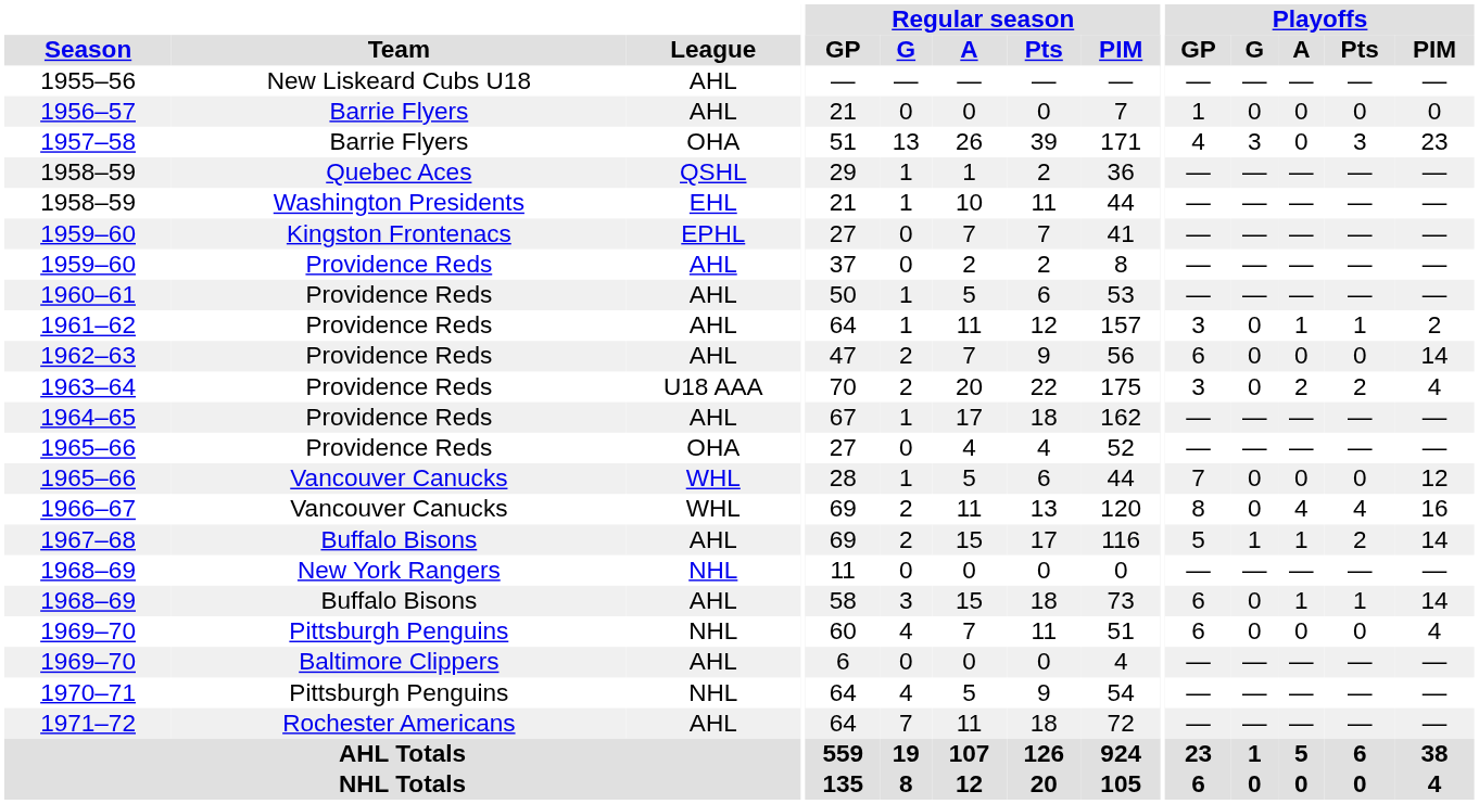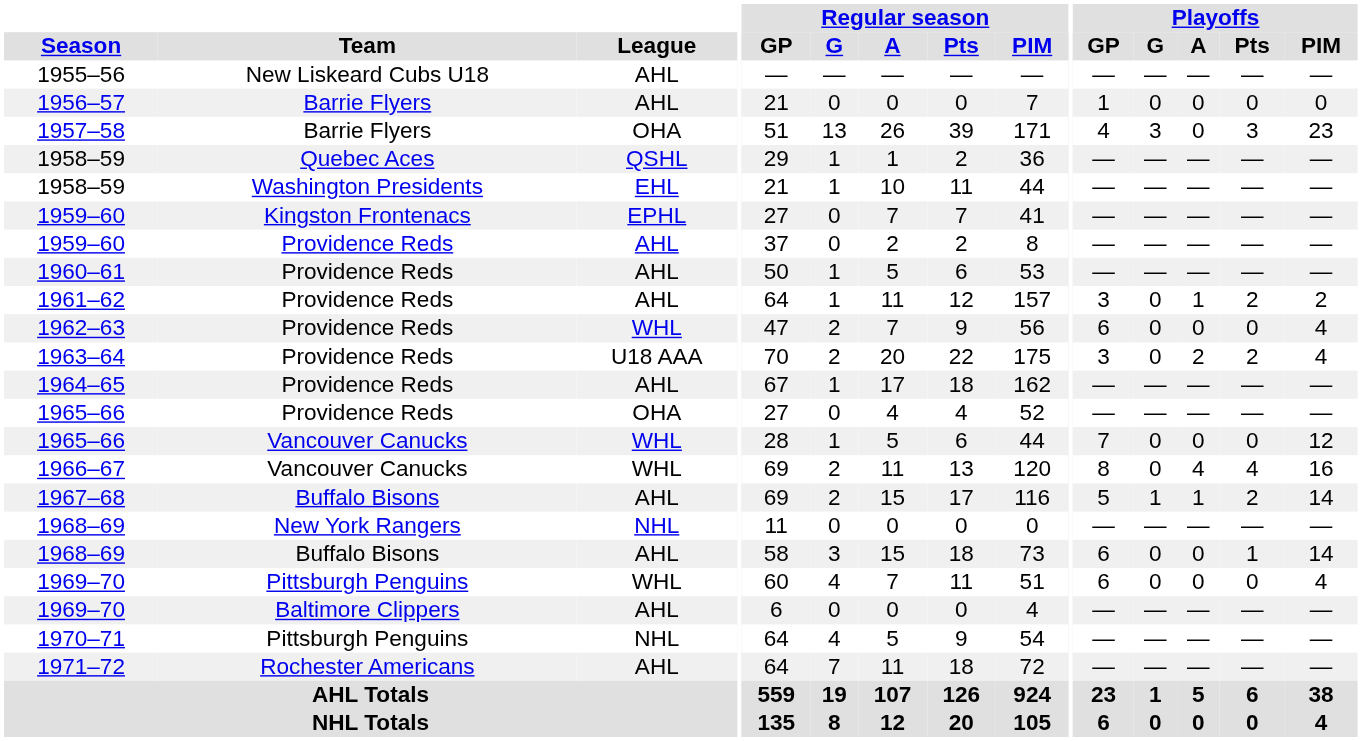 <table border="0" cellpadding="1" cellspacing="0" style="text-align:center; width:60em">
 <tr bgcolor="#e0e0e0">
 <th colspan="3" bgcolor="#ffffff"></th>
 <th rowspan="100" bgcolor="#ffffff"></th>
 <th colspan="5"><a href='#'>Regular season</a></th>
 <th rowspan="100" bgcolor="#ffffff"></th>
 <th colspan="5"><a href='#'>Playoffs</a></th>
 </tr>
 <tr bgcolor="#e0e0e0">
 <th><a href='#'>Season</a></th>
 <th>Team</th>
 <th>League</th>
 <th>GP</th>
 <th><a href='#'>G</a></th>
 <th><a href='#'>A</a></th>
 <th><a href='#'>Pts</a></th>
 <th><a href='#'>PIM</a></th>
 <th>GP</th>
 <th>G</th>
 <th>A</th>
 <th>Pts</th>
 <th>PIM</th>
 </tr>
 <tr>
 <td>1955–56</td>
 <td>New Liskeard Cubs U18</td>
 <td>AHL</td>
 <td>—</td>
 <td>—</td>
 <td>—</td>
 <td>—</td>
 <td>—</td>
 <td>—</td>
 <td>—</td>
 <td>—</td>
 <td>—</td>
 <td>—</td>
 </tr>
 <tr bgcolor="#f0f0f0">
 <td><a href='#'>1956–57</a></td>
 <td><a href='#'>Barrie Flyers</a></td>
 <td>AHL</td>
 <td>21</td>
 <td>0</td>
 <td>0</td>
 <td>0</td>
 <td>7</td>
 <td>1</td>
 <td>0</td>
 <td>0</td>
 <td>0</td>
 <td>0</td>
 </tr>
 <tr>
 <td><a href='#'>1957–58</a></td>
 <td>Barrie Flyers</td>
 <td>OHA</td>
 <td>51</td>
 <td>13</td>
 <td>26</td>
 <td>39</td>
 <td>171</td>
 <td>4</td>
 <td>3</td>
 <td>0</td>
 <td>3</td>
 <td>23</td>
 </tr>
 <tr bgcolor="#f0f0f0">
 <td>1958–59</td>
 <td><a href='#'>Quebec Aces</a></td>
 <td><a href='#'>QSHL</a></td>
 <td>29</td>
 <td>1</td>
 <td>1</td>
 <td>2</td>
 <td>36</td>
 <td>—</td>
 <td>—</td>
 <td>—</td>
 <td>—</td>
 <td>—</td>
 </tr>
 <tr>
 <td>1958–59</td>
 <td><a href='#'>Washington Presidents</a></td>
 <td><a href='#'>EHL</a></td>
 <td>21</td>
 <td>1</td>
 <td>10</td>
 <td>11</td>
 <td>44</td>
 <td>—</td>
 <td>—</td>
 <td>—</td>
 <td>—</td>
 <td>—</td>
 </tr>
 <tr bgcolor="#f0f0f0">
 <td><a href='#'>1959–60</a></td>
 <td><a href='#'>Kingston Frontenacs</a></td>
 <td><a href='#'>EPHL</a></td>
 <td>27</td>
 <td>0</td>
 <td>7</td>
 <td>7</td>
 <td>41</td>
 <td>—</td>
 <td>—</td>
 <td>—</td>
 <td>—</td>
 <td>—</td>
 </tr>
 <tr>
 <td><a href='#'>1959–60</a></td>
 <td><a href='#'>Providence Reds</a></td>
 <td><a href='#'>AHL</a></td>
 <td>37</td>
 <td>0</td>
 <td>2</td>
 <td>2</td>
 <td>8</td>
 <td>—</td>
 <td>—</td>
 <td>—</td>
 <td>—</td>
 <td>—</td>
 </tr>
 <tr bgcolor="#f0f0f0">
 <td><a href='#'>1960–61</a></td>
 <td>Providence Reds</td>
 <td>AHL</td>
 <td>50</td>
 <td>1</td>
 <td>5</td>
 <td>6</td>
 <td>53</td>
 <td>—</td>
 <td>—</td>
 <td>—</td>
 <td>—</td>
 <td>—</td>
 </tr>
 <tr>
 <td><a href='#'>1961–62</a></td>
 <td>Providence Reds</td>
 <td>AHL</td>
 <td>64</td>
 <td>1</td>
 <td>11</td>
 <td>12</td>
 <td>157</td>
 <td>3</td>
 <td>0</td>
 <td>1</td>
-<td>1</td>
+<td>2</td>
 <td>2</td>
 </tr>
 <tr bgcolor="#f0f0f0">
 <td><a href='#'>1962–63</a></td>
 <td>Providence Reds</td>
-<td>AHL</td>
+<td><a href='#'>WHL</a></td>
 <td>47</td>
 <td>2</td>
 <td>7</td>
 <td>9</td>
 <td>56</td>
 <td>6</td>
 <td>0</td>
 <td>0</td>
 <td>0</td>
-<td>14</td>
+<td>4</td>
 </tr>
 <tr>
 <td><a href='#'>1963–64</a></td>
 <td>Providence Reds</td>
 <td>U18 AAA</td>
 <td>70</td>
 <td>2</td>
 <td>20</td>
 <td>22</td>
 <td>175</td>
 <td>3</td>
 <td>0</td>
 <td>2</td>
 <td>2</td>
 <td>4</td>
 </tr>
 <tr bgcolor="#f0f0f0">
 <td><a href='#'>1964–65</a></td>
 <td>Providence Reds</td>
 <td>AHL</td>
 <td>67</td>
 <td>1</td>
 <td>17</td>
 <td>18</td>
 <td>162</td>
 <td>—</td>
 <td>—</td>
 <td>—</td>
 <td>—</td>
 <td>—</td>
 </tr>
 <tr>
 <td><a href='#'>1965–66</a></td>
 <td>Providence Reds</td>
 <td>OHA</td>
 <td>27</td>
 <td>0</td>
 <td>4</td>
 <td>4</td>
 <td>52</td>
 <td>—</td>
 <td>—</td>
 <td>—</td>
 <td>—</td>
 <td>—</td>
 </tr>
 <tr bgcolor="#f0f0f0">
 <td><a href='#'>1965–66</a></td>
 <td><a href='#'>Vancouver Canucks</a></td>
 <td><a href='#'>WHL</a></td>
 <td>28</td>
 <td>1</td>
 <td>5</td>
 <td>6</td>
 <td>44</td>
 <td>7</td>
 <td>0</td>
 <td>0</td>
 <td>0</td>
 <td>12</td>
 </tr>
 <tr>
 <td><a href='#'>1966–67</a></td>
 <td>Vancouver Canucks</td>
 <td>WHL</td>
 <td>69</td>
 <td>2</td>
 <td>11</td>
 <td>13</td>
 <td>120</td>
 <td>8</td>
 <td>0</td>
 <td>4</td>
 <td>4</td>
 <td>16</td>
 </tr>
 <tr bgcolor="#f0f0f0">
 <td><a href='#'>1967–68</a></td>
 <td><a href='#'>Buffalo Bisons</a></td>
 <td>AHL</td>
 <td>69</td>
 <td>2</td>
 <td>15</td>
 <td>17</td>
 <td>116</td>
 <td>5</td>
 <td>1</td>
 <td>1</td>
 <td>2</td>
 <td>14</td>
 </tr>
 <tr>
 <td><a href='#'>1968–69</a></td>
 <td><a href='#'>New York Rangers</a></td>
 <td><a href='#'>NHL</a></td>
 <td>11</td>
 <td>0</td>
 <td>0</td>
 <td>0</td>
 <td>0</td>
 <td>—</td>
 <td>—</td>
 <td>—</td>
 <td>—</td>
 <td>—</td>
 </tr>
 <tr bgcolor="#f0f0f0">
 <td><a href='#'>1968–69</a></td>
 <td>Buffalo Bisons</td>
 <td>AHL</td>
 <td>58</td>
 <td>3</td>
 <td>15</td>
 <td>18</td>
 <td>73</td>
 <td>6</td>
 <td>0</td>
-<td>1</td>
+<td>0</td>
 <td>1</td>
 <td>14</td>
 </tr>
 <tr>
 <td><a href='#'>1969–70</a></td>
 <td><a href='#'>Pittsburgh Penguins</a></td>
-<td>NHL</td>
+<td>WHL</td>
 <td>60</td>
 <td>4</td>
 <td>7</td>
 <td>11</td>
 <td>51</td>
 <td>6</td>
 <td>0</td>
 <td>0</td>
 <td>0</td>
 <td>4</td>
 </tr>
 <tr bgcolor="#f0f0f0">
 <td><a href='#'>1969–70</a></td>
 <td><a href='#'>Baltimore Clippers</a></td>
 <td>AHL</td>
 <td>6</td>
 <td>0</td>
 <td>0</td>
 <td>0</td>
 <td>4</td>
 <td>—</td>
 <td>—</td>
 <td>—</td>
 <td>—</td>
 <td>—</td>
 </tr>
 <tr>
 <td><a href='#'>1970–71</a></td>
 <td>Pittsburgh Penguins</td>
 <td>NHL</td>
 <td>64</td>
 <td>4</td>
 <td>5</td>
 <td>9</td>
 <td>54</td>
 <td>—</td>
 <td>—</td>
 <td>—</td>
 <td>—</td>
 <td>—</td>
 </tr>
 <tr bgcolor="#f0f0f0">
 <td><a href='#'>1971–72</a></td>
 <td><a href='#'>Rochester Americans</a></td>
 <td>AHL</td>
 <td>64</td>
 <td>7</td>
 <td>11</td>
 <td>18</td>
 <td>72</td>
 <td>—</td>
 <td>—</td>
 <td>—</td>
 <td>—</td>
 <td>—</td>
 </tr>
 <tr bgcolor="#e0e0e0">
 <th colspan="3">AHL Totals</th>
 <th>559</th>
 <th>19</th>
 <th>107</th>
 <th>126</th>
 <th>924</th>
 <th>23</th>
 <th>1</th>
 <th>5</th>
 <th>6</th>
 <th>38</th>
 </tr>
 <tr bgcolor="#e0e0e0">
 <th colspan="3">NHL Totals</th>
 <th>135</th>
 <th>8</th>
 <th>12</th>
 <th>20</th>
 <th>105</th>
 <th>6</th>
 <th>0</th>
 <th>0</th>
 <th>0</th>
 <th>4</th>
 </tr>
 </table>
